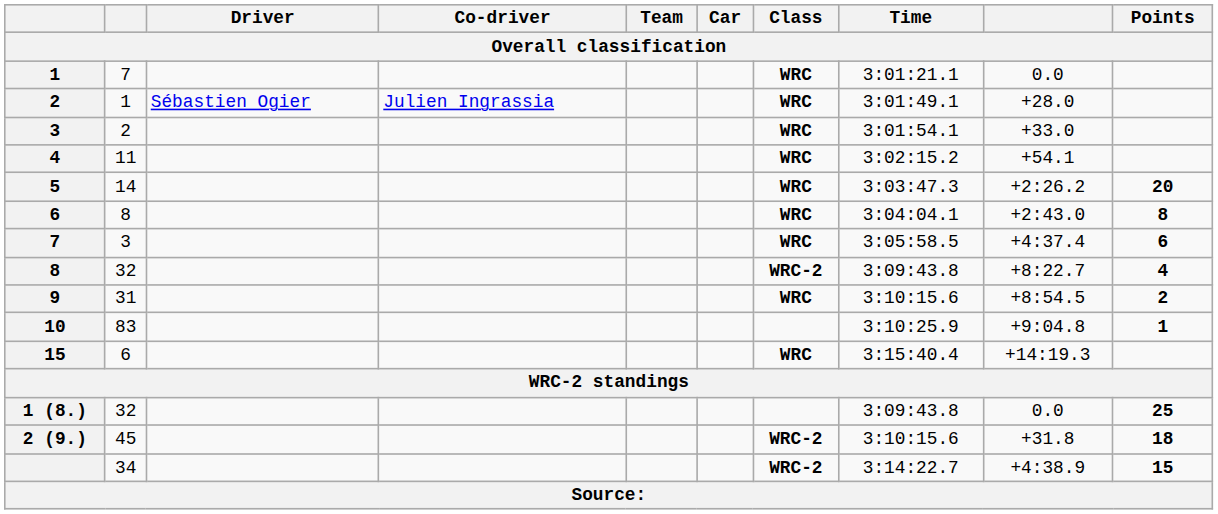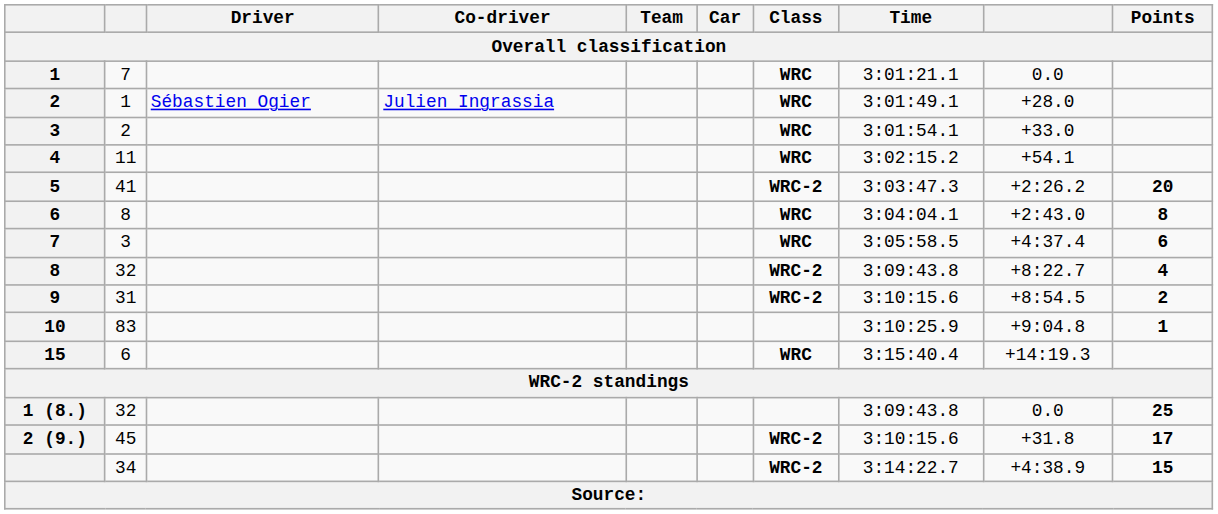 <table class="wikitable" width=85% style="font-size: 85%;">
 <tr>
 <th></th>
 <th></th>
 <th>Driver</th>
 <th>Co-driver</th>
 <th>Team</th>
 <th>Car</th>
 <th>Class</th>
 <th>Time</th>
 <th></th>
 <th>Points</th>
 </tr>
 <tr>
 <th colspan=10>Overall classification</th>
 </tr>
 <tr>
 <th>1</th>
 <td align="center">7</td>
 <td></td>
 <td></td>
 <td></td>
 <td></td>
 <td align="center"><strong><span>WRC</span></strong></td>
 <td align="center">3:01:21.1</td>
 <td align="center">0.0</td>
 <td align="center"><strong></strong></td>
 </tr>
 <tr>
 <th>2</th>
 <td align="center">1</td>
 <td> <a href='#'>Sébastien Ogier</a></td>
 <td> <a href='#'>Julien Ingrassia</a></td>
 <td></td>
 <td></td>
 <td align="center"><strong><span>WRC</span></strong></td>
 <td align="center">3:01:49.1</td>
 <td align="center">+28.0</td>
 <td align="center"><strong></strong></td>
 </tr>
 <tr>
 <th>3</th>
 <td align="center">2</td>
 <td></td>
 <td></td>
 <td></td>
 <td></td>
 <td align="center"><strong><span>WRC</span></strong></td>
 <td align="center">3:01:54.1</td>
 <td align="center">+33.0</td>
 <td align="center"><strong></strong></td>
 </tr>
 <tr>
 <th>4</th>
 <td align="center">11</td>
 <td></td>
 <td></td>
 <td></td>
 <td></td>
 <td align="center"><strong><span>WRC</span></strong></td>
 <td align="center">3:02:15.2</td>
 <td align="center">+54.1</td>
 <td align="center"><strong></strong></td>
 </tr>
 <tr>
 <th>5</th>
-<td align="center">14</td>
+<td align="center">41</td>
 <td></td>
 <td></td>
 <td></td>
 <td></td>
-<td align="center"><strong><span>WRC</span></strong></td>
+<td align="center"><strong><span>WRC-2</span></strong></td>
 <td align="center">3:03:47.3</td>
 <td align="center">+2:26.2</td>
 <td align="center"><strong>20</strong></td>
 </tr>
 <tr>
 <th>6</th>
 <td align="center">8</td>
 <td></td>
 <td></td>
 <td></td>
 <td></td>
 <td align="center"><strong><span>WRC</span></strong></td>
 <td align="center">3:04:04.1</td>
 <td align="center">+2:43.0</td>
 <td align="center"><strong>8</strong></td>
 </tr>
 <tr>
 <th>7</th>
 <td align="center">3</td>
 <td></td>
 <td></td>
 <td></td>
 <td></td>
 <td align="center"><strong><span>WRC</span></strong></td>
 <td align="center">3:05:58.5</td>
 <td align="center">+4:37.4</td>
 <td align="center"><strong>6</strong></td>
 </tr>
 <tr>
 <th>8</th>
 <td align="center">32</td>
 <td></td>
 <td></td>
 <td></td>
 <td></td>
 <td align="center"><strong><span>WRC-2</span></strong></td>
 <td align="center">3:09:43.8</td>
 <td align="center">+8:22.7</td>
 <td align="center"><strong>4</strong></td>
 </tr>
 <tr>
 <th>9</th>
 <td align="center">31</td>
 <td></td>
 <td></td>
 <td></td>
 <td></td>
-<td align="center"><strong><span>WRC</span></strong></td>
+<td align="center"><strong><span>WRC-2</span></strong></td>
 <td align="center">3:10:15.6</td>
 <td align="center">+8:54.5</td>
 <td align="center"><strong>2</strong></td>
 </tr>
 <tr>
 <th>10</th>
 <td align="center">83</td>
 <td></td>
 <td></td>
 <td></td>
 <td></td>
 <td align="center"></td>
 <td align="center">3:10:25.9</td>
 <td align="center">+9:04.8</td>
 <td align="center"><strong>1</strong></td>
 </tr>
 <tr>
 <th>15</th>
 <td align="center">6</td>
 <td></td>
 <td></td>
 <td></td>
 <td></td>
 <td align="center"><strong><span>WRC</span></strong></td>
 <td align="center">3:15:40.4</td>
 <td align="center">+14:19.3</td>
 <td align="center"><strong></strong></td>
 </tr>
 <tr>
 <th colspan=10>WRC-2 standings</th>
 </tr>
 <tr>
 <th>1 (8.)</th>
 <td align="center">32</td>
 <td></td>
 <td></td>
 <td></td>
 <td></td>
 <td align="center"><strong><span></span></strong></td>
 <td align="center">3:09:43.8</td>
 <td align="center">0.0</td>
 <td align="center"><strong>25</strong></td>
 </tr>
 <tr>
 <th>2 (9.)</th>
 <td align="center">45</td>
 <td></td>
 <td></td>
 <td></td>
 <td></td>
 <td align="center"><strong><span>WRC-2</span></strong></td>
 <td align="center">3:10:15.6</td>
 <td align="center">+31.8</td>
-<td align="center"><strong>18</strong></td>
+<td align="center"><strong>17</strong></td>
 </tr>
 <tr>
 <th></th>
 <td align="center">34</td>
 <td></td>
 <td></td>
 <td></td>
 <td></td>
 <td align="center"><strong><span>WRC-2</span></strong></td>
 <td align="center">3:14:22.7</td>
 <td align="center">+4:38.9</td>
 <td align="center"><strong>15</strong></td>
 </tr>
 <tr>
 <th colspan="10">Source:</th>
 </tr>
 </table>
